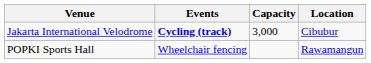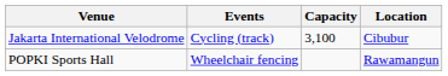 <table class="wikitable">
 <tr>
 <th>Venue</th>
 <th>Events</th>
 <th>Capacity</th>
 <th>Location</th>
 </tr>
 <tr>
 <td><a href='#'>Jakarta International Velodrome</a></td>
-<td><strong><a href='#'>Cycling (track)</a></strong></td>
-<td>3,000</td>
+<td><a href='#'>Cycling (track)</a></td>
+<td>3,100</td>
 <td><a href='#'>Cibubur</a></td>
 </tr>
 <tr>
 <td>POPKI Sports Hall</td>
 <td><a href='#'>Wheelchair fencing</a></td>
 <td></td>
 <td><a href='#'>Rawamangun</a></td>
 </tr>
 </table>
